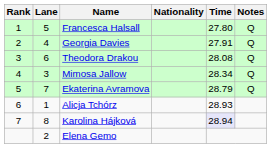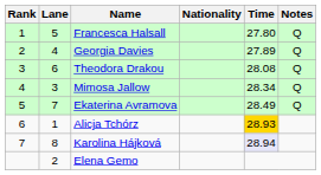 <table class="wikitable sortable" style="text-align:center">
 <tr>
 <th>Rank</th>
 <th>Lane</th>
 <th>Name</th>
 <th>Nationality</th>
 <th>Time</th>
 <th>Notes</th>
 </tr>
 <tr bgcolor=ccffcc>
 <td>1</td>
 <td>5</td>
 <td align=left><a href='#'>Francesca Halsall</a></td>
 <td align=left></td>
 <td>27.80</td>
 <td>Q</td>
 </tr>
 <tr bgcolor=ccffcc>
 <td>2</td>
 <td>4</td>
 <td align=left><a href='#'>Georgia Davies</a></td>
 <td align=left></td>
-<td>27.91</td>
+<td>27.89</td>
 <td>Q</td>
 </tr>
 <tr bgcolor=ccffcc>
 <td>3</td>
 <td>6</td>
 <td align=left><a href='#'>Theodora Drakou</a></td>
 <td align=left></td>
 <td>28.08</td>
 <td>Q</td>
 </tr>
 <tr bgcolor=ccffcc>
 <td>4</td>
 <td>3</td>
 <td align=left><a href='#'>Mimosa Jallow</a></td>
 <td align=left></td>
 <td>28.34</td>
 <td>Q</td>
 </tr>
 <tr bgcolor=ccffcc>
 <td>5</td>
 <td>7</td>
 <td align=left><a href='#'>Ekaterina Avramova</a></td>
 <td align=left></td>
-<td>28.79</td>
+<td>28.49</td>
 <td>Q</td>
 </tr>
 <tr>
 <td>6</td>
 <td>1</td>
 <td align=left><a href='#'>Alicja Tchórz</a></td>
 <td align=left></td>
-<td>28.93</td>
+<td style="background: gold;">28.93</td>
 <td></td>
 </tr>
 <tr>
 <td>7</td>
 <td>8</td>
 <td align=left><a href='#'>Karolina Hájková</a></td>
 <td align=left></td>
 <td style="background: lavender;">28.94</td>
 <td></td>
 </tr>
 <tr>
 <td></td>
 <td>2</td>
 <td align=left><a href='#'>Elena Gemo</a></td>
 <td align=left></td>
 <td colspan=2></td>
 </tr>
 </table>
